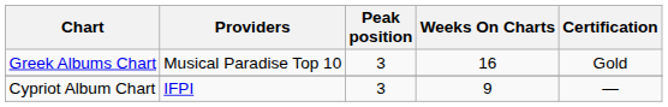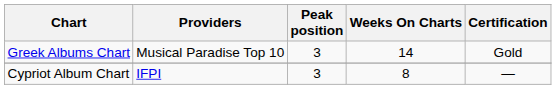 <table class="wikitable">
 <tr>
 <th align="left">Chart</th>
 <th align="left">Providers</th>
 <th align="left">Peak<br>position</th>
 <th align="left">Weeks On Charts</th>
 <th align="left">Certification</th>
 </tr>
 <tr>
 <td align="left"><a href='#'>Greek Albums Chart</a></td>
 <td align="left">Musical Paradise Top 10</td>
 <td align="center">3</td>
-<td align="center">16</td>
+<td align="center">14</td>
 <td align="center">Gold</td>
 </tr>
 <tr>
 </tr>
 <tr>
 <td align="left">Cypriot Album Chart</td>
 <td align="left"><a href='#'>IFPI</a></td>
 <td align="center">3</td>
-<td align="center">9</td>
+<td align="center">8</td>
 <td align="center">—</td>
 </tr>
 </table>
